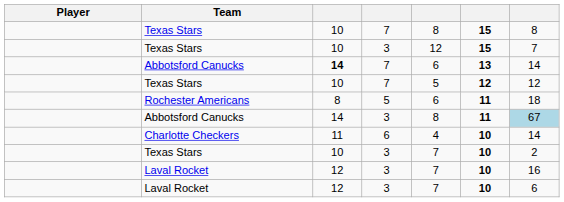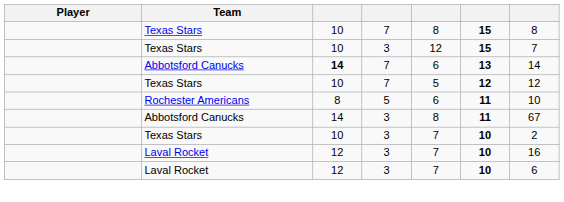 <table class="wikitable sortable" style="text-align:center">
 <tr>
 <th style="width:12em">Player</th>
 <th style="width:15em">Team</th>
 <th style="width:4em"></th>
 <th style="width:4em"><a href='#'></a></th>
 <th style="width:4em"><a href='#'></a></th>
 <th style="width:4em"><a href='#'></a></th>
 <th style="width:4em"><a href='#'></a></th>
 </tr>
 <tr>
 <td align=left><strong></strong></td>
 <td align=left><a href='#'>Texas Stars</a></td>
 <td>10</td>
 <td>7</td>
 <td>8</td>
 <td><strong>15</strong></td>
 <td>8</td>
 </tr>
 <tr>
 <td align=left><strong></strong></td>
 <td align=left>Texas Stars</td>
 <td>10</td>
 <td>3</td>
 <td>12</td>
 <td><strong>15</strong></td>
 <td>7</td>
 </tr>
 <tr>
 <td align=left><strong></strong></td>
 <td align=left><a href='#'>Abbotsford Canucks</a></td>
 <td><strong>14</strong></td>
 <td>7</td>
 <td>6</td>
 <td><strong>13</strong></td>
 <td>14</td>
 </tr>
 <tr>
 <td align=left><strong></strong></td>
 <td align=left>Texas Stars</td>
 <td>10</td>
 <td>7</td>
 <td>5</td>
 <td><strong>12</strong></td>
 <td>12</td>
 </tr>
 <tr>
 <td align=left></td>
 <td align=left><a href='#'>Rochester Americans</a></td>
 <td>8</td>
 <td>5</td>
 <td>6</td>
 <td><strong>11</strong></td>
-<td>18</td>
+<td>10</td>
 </tr>
 <tr>
 <td align=left><strong></strong></td>
 <td align=left>Abbotsford Canucks</td>
 <td>14</td>
 <td>3</td>
 <td>8</td>
 <td><strong>11</strong></td>
-<td style="background: lightblue;">67</td>
-</tr>
-<tr>
-<td align=left><strong></strong></td>
-<td align=left><a href='#'>Charlotte Checkers</a></td>
-<td>11</td>
-<td>6</td>
-<td>4</td>
-<td><strong>10</strong></td>
-<td>14</td>
+<td>67</td>
 </tr>
 <tr>
 <td align=left><strong></strong></td>
 <td align=left>Texas Stars</td>
 <td>10</td>
 <td>3</td>
 <td>7</td>
 <td><strong>10</strong></td>
 <td>2</td>
 </tr>
 <tr>
 <td align=left><strong></strong></td>
 <td align=left><a href='#'>Laval Rocket</a></td>
 <td>12</td>
 <td>3</td>
 <td>7</td>
 <td><strong>10</strong></td>
 <td>16</td>
 </tr>
 <tr>
 <td align=left><strong></strong></td>
 <td align=left>Laval Rocket</td>
 <td>12</td>
 <td>3</td>
 <td>7</td>
 <td><strong>10</strong></td>
 <td>6<br></td>
 </tr>
 </table>
